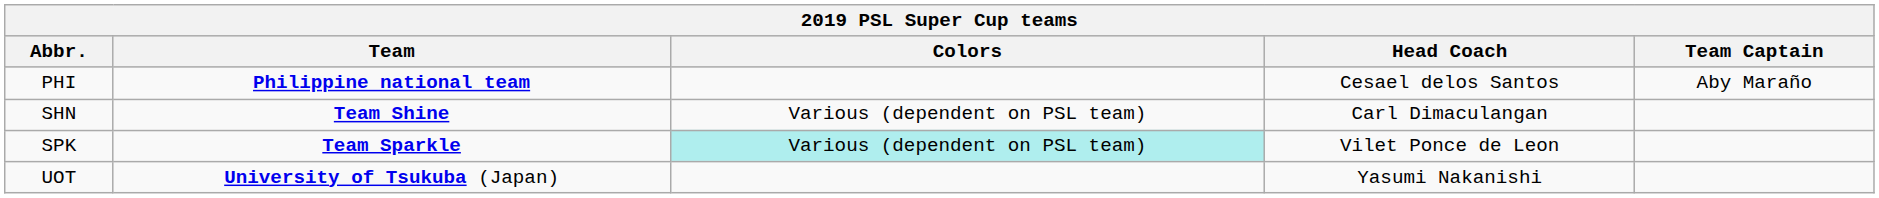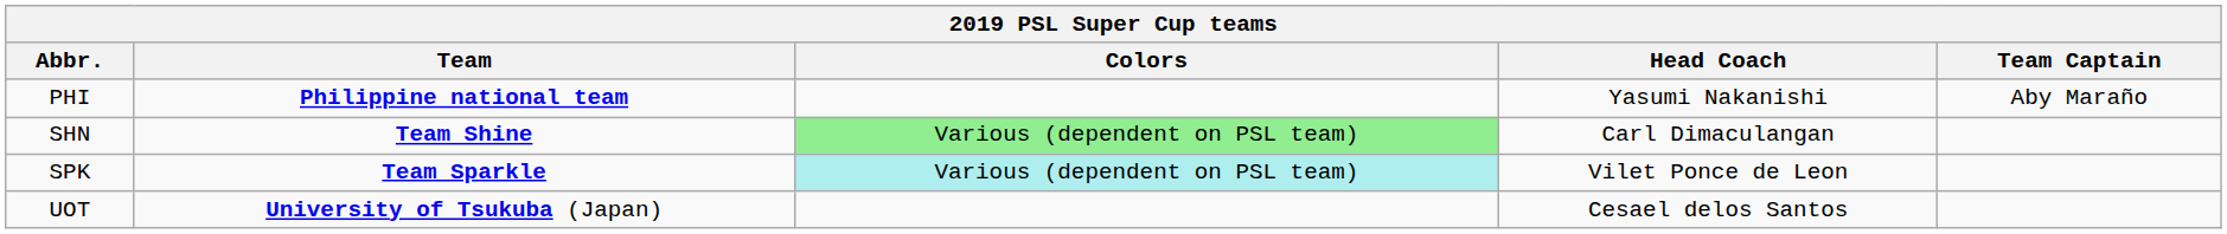 <table class="wikitable" style="width:100%; text-align:left">
 <tr>
 <th colspan=7>2019 PSL Super Cup teams</th>
 </tr>
 <tr>
 <th>Abbr.</th>
 <th>Team</th>
 <th>Colors</th>
 <th>Head Coach</th>
 <th>Team Captain</th>
 </tr>
 <tr>
 <td align=center>PHI</td>
 <td align=center><strong><a href='#'>Philippine national team</a></strong></td>
 <td align=center> </td>
-<td align=center>Cesael delos Santos</td>
+<td align=center>Yasumi Nakanishi</td>
 <td align=center>Aby Maraño</td>
 </tr>
 <tr>
 <td align=center>SHN</td>
 <td align=center><strong><a href='#'>Team Shine</a></strong></td>
-<td align=center>Various (dependent on PSL team)</td>
+<td align=center style="background: lightgreen;">Various (dependent on PSL team)</td>
 <td align=center>Carl Dimaculangan</td>
 <td align=center></td>
 </tr>
 <tr>
 <td align=center>SPK</td>
 <td align=center><strong><a href='#'>Team Sparkle</a></strong></td>
 <td align=center style="background: paleturquoise;">Various (dependent on PSL team)</td>
 <td align=center>Vilet Ponce de Leon</td>
 <td align=center></td>
 </tr>
 <tr>
 <td align=center>UOT</td>
 <td align=center><strong><a href='#'>University of Tsukuba</a></strong> (Japan)</td>
 <td align=center>  </td>
-<td align=center>Yasumi Nakanishi</td>
+<td align=center>Cesael delos Santos</td>
 <td align=center></td>
 </tr>
 </table>
